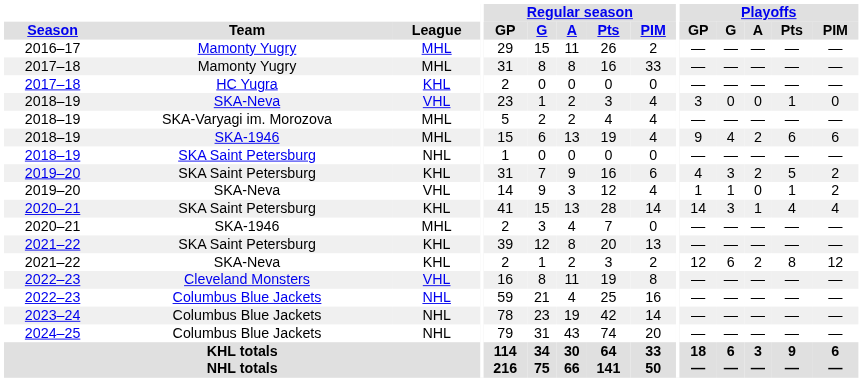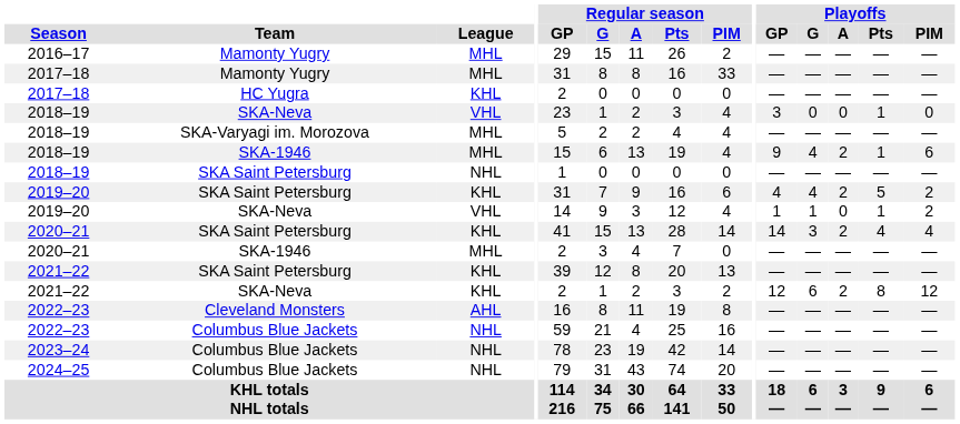 <table border="0" cellpadding="1" cellspacing="0" style="text-align:center; width:60em">
 <tr bgcolor="#e0e0e0">
 <th colspan="3" bgcolor="#ffffff"></th>
 <th rowspan="99" bgcolor="#ffffff"></th>
 <th colspan="5"><a href='#'>Regular season</a></th>
 <th rowspan="99" bgcolor="#ffffff"></th>
 <th colspan="5"><a href='#'>Playoffs</a></th>
 </tr>
 <tr bgcolor="#e0e0e0">
 <th><a href='#'>Season</a></th>
 <th>Team</th>
 <th>League</th>
 <th>GP</th>
 <th><a href='#'>G</a></th>
 <th><a href='#'>A</a></th>
 <th><a href='#'>Pts</a></th>
 <th><a href='#'>PIM</a></th>
 <th>GP</th>
 <th>G</th>
 <th>A</th>
 <th>Pts</th>
 <th>PIM</th>
 </tr>
 <tr>
 <td>2016–17</td>
 <td><a href='#'>Mamonty Yugry</a></td>
 <td><a href='#'>MHL</a></td>
 <td>29</td>
 <td>15</td>
 <td>11</td>
 <td>26</td>
 <td>2</td>
 <td>—</td>
 <td>—</td>
 <td>—</td>
 <td>—</td>
 <td>—</td>
 </tr>
 <tr bgcolor="#f0f0f0">
 <td>2017–18</td>
 <td>Mamonty Yugry</td>
 <td>MHL</td>
 <td>31</td>
 <td>8</td>
 <td>8</td>
 <td>16</td>
 <td>33</td>
 <td>—</td>
 <td>—</td>
 <td>—</td>
 <td>—</td>
 <td>—</td>
 </tr>
 <tr>
 <td><a href='#'>2017–18</a></td>
 <td><a href='#'>HC Yugra</a></td>
 <td><a href='#'>KHL</a></td>
 <td>2</td>
 <td>0</td>
 <td>0</td>
 <td>0</td>
 <td>0</td>
 <td>—</td>
 <td>—</td>
 <td>—</td>
 <td>—</td>
 <td>—</td>
 </tr>
 <tr bgcolor="#f0f0f0">
 <td>2018–19</td>
 <td><a href='#'>SKA-Neva</a></td>
 <td><a href='#'>VHL</a></td>
 <td>23</td>
 <td>1</td>
 <td>2</td>
 <td>3</td>
 <td>4</td>
 <td>3</td>
 <td>0</td>
 <td>0</td>
 <td>1</td>
 <td>0</td>
 </tr>
 <tr>
 <td>2018–19</td>
 <td>SKA-Varyagi im. Morozova</td>
 <td>MHL</td>
 <td>5</td>
 <td>2</td>
 <td>2</td>
 <td>4</td>
 <td>4</td>
 <td>—</td>
 <td>—</td>
 <td>—</td>
 <td>—</td>
 <td>—</td>
 </tr>
 <tr bgcolor="#f0f0f0">
 <td>2018–19</td>
 <td><a href='#'>SKA-1946</a></td>
 <td>MHL</td>
 <td>15</td>
 <td>6</td>
 <td>13</td>
 <td>19</td>
 <td>4</td>
 <td>9</td>
 <td>4</td>
 <td>2</td>
-<td>6</td>
+<td>1</td>
 <td>6</td>
 </tr>
 <tr>
 <td><a href='#'>2018–19</a></td>
 <td><a href='#'>SKA Saint Petersburg</a></td>
 <td>NHL</td>
 <td>1</td>
 <td>0</td>
 <td>0</td>
 <td>0</td>
 <td>0</td>
 <td>—</td>
 <td>—</td>
 <td>—</td>
 <td>—</td>
 <td>—</td>
 </tr>
 <tr bgcolor="#f0f0f0">
 <td><a href='#'>2019–20</a></td>
 <td>SKA Saint Petersburg</td>
 <td>KHL</td>
 <td>31</td>
 <td>7</td>
 <td>9</td>
 <td>16</td>
 <td>6</td>
 <td>4</td>
-<td>3</td>
+<td>4</td>
 <td>2</td>
 <td>5</td>
 <td>2</td>
 </tr>
 <tr>
 <td>2019–20</td>
 <td>SKA-Neva</td>
 <td>VHL</td>
 <td>14</td>
 <td>9</td>
 <td>3</td>
 <td>12</td>
 <td>4</td>
 <td>1</td>
 <td>1</td>
 <td>0</td>
 <td>1</td>
 <td>2</td>
 </tr>
 <tr bgcolor="#f0f0f0">
 <td><a href='#'>2020–21</a></td>
 <td>SKA Saint Petersburg</td>
 <td>KHL</td>
 <td>41</td>
 <td>15</td>
 <td>13</td>
 <td>28</td>
 <td>14</td>
 <td>14</td>
 <td>3</td>
-<td>1</td>
+<td>2</td>
 <td>4</td>
 <td>4</td>
 </tr>
 <tr>
 <td>2020–21</td>
 <td>SKA-1946</td>
 <td>MHL</td>
 <td>2</td>
 <td>3</td>
 <td>4</td>
 <td>7</td>
 <td>0</td>
 <td>—</td>
 <td>—</td>
 <td>—</td>
 <td>—</td>
 <td>—</td>
 </tr>
 <tr bgcolor="#f0f0f0">
 <td><a href='#'>2021–22</a></td>
 <td>SKA Saint Petersburg</td>
 <td>KHL</td>
 <td>39</td>
 <td>12</td>
 <td>8</td>
 <td>20</td>
 <td>13</td>
 <td>—</td>
 <td>—</td>
 <td>—</td>
 <td>—</td>
 <td>—</td>
 </tr>
 <tr>
 <td>2021–22</td>
 <td>SKA-Neva</td>
 <td>KHL</td>
 <td>2</td>
 <td>1</td>
 <td>2</td>
 <td>3</td>
 <td>2</td>
 <td>12</td>
 <td>6</td>
 <td>2</td>
 <td>8</td>
 <td>12</td>
 </tr>
 <tr bgcolor="#f0f0f0">
 <td><a href='#'>2022–23</a></td>
 <td><a href='#'>Cleveland Monsters</a></td>
-<td><a href='#'>VHL</a></td>
+<td><a href='#'>AHL</a></td>
 <td>16</td>
 <td>8</td>
 <td>11</td>
 <td>19</td>
 <td>8</td>
 <td>—</td>
 <td>—</td>
 <td>—</td>
 <td>—</td>
 <td>—</td>
 </tr>
 <tr>
 <td><a href='#'>2022–23</a></td>
 <td><a href='#'>Columbus Blue Jackets</a></td>
 <td><a href='#'>NHL</a></td>
 <td>59</td>
 <td>21</td>
 <td>4</td>
 <td>25</td>
 <td>16</td>
 <td>—</td>
 <td>—</td>
 <td>—</td>
 <td>—</td>
 <td>—</td>
 </tr>
 <tr bgcolor="#f0f0f0">
 <td><a href='#'>2023–24</a></td>
 <td>Columbus Blue Jackets</td>
 <td>NHL</td>
 <td>78</td>
 <td>23</td>
 <td>19</td>
 <td>42</td>
 <td>14</td>
 <td>—</td>
 <td>—</td>
 <td>—</td>
 <td>—</td>
 <td>—</td>
 </tr>
 <tr>
 <td><a href='#'>2024–25</a></td>
 <td>Columbus Blue Jackets</td>
 <td>NHL</td>
 <td>79</td>
 <td>31</td>
 <td>43</td>
 <td>74</td>
 <td>20</td>
 <td>—</td>
 <td>—</td>
 <td>—</td>
 <td>—</td>
 <td>—</td>
 </tr>
 <tr bgcolor="#e0e0e0">
 <th colspan="3">KHL totals</th>
 <th>114</th>
 <th>34</th>
 <th>30</th>
 <th>64</th>
 <th>33</th>
 <th>18</th>
 <th>6</th>
 <th>3</th>
 <th>9</th>
 <th>6</th>
 </tr>
 <tr bgcolor="#e0e0e0">
 <th colspan="3">NHL totals</th>
 <th>216</th>
 <th>75</th>
 <th>66</th>
 <th>141</th>
 <th>50</th>
 <th>—</th>
 <th>—</th>
 <th>—</th>
 <th>—</th>
 <th>—</th>
 </tr>
 </table>
